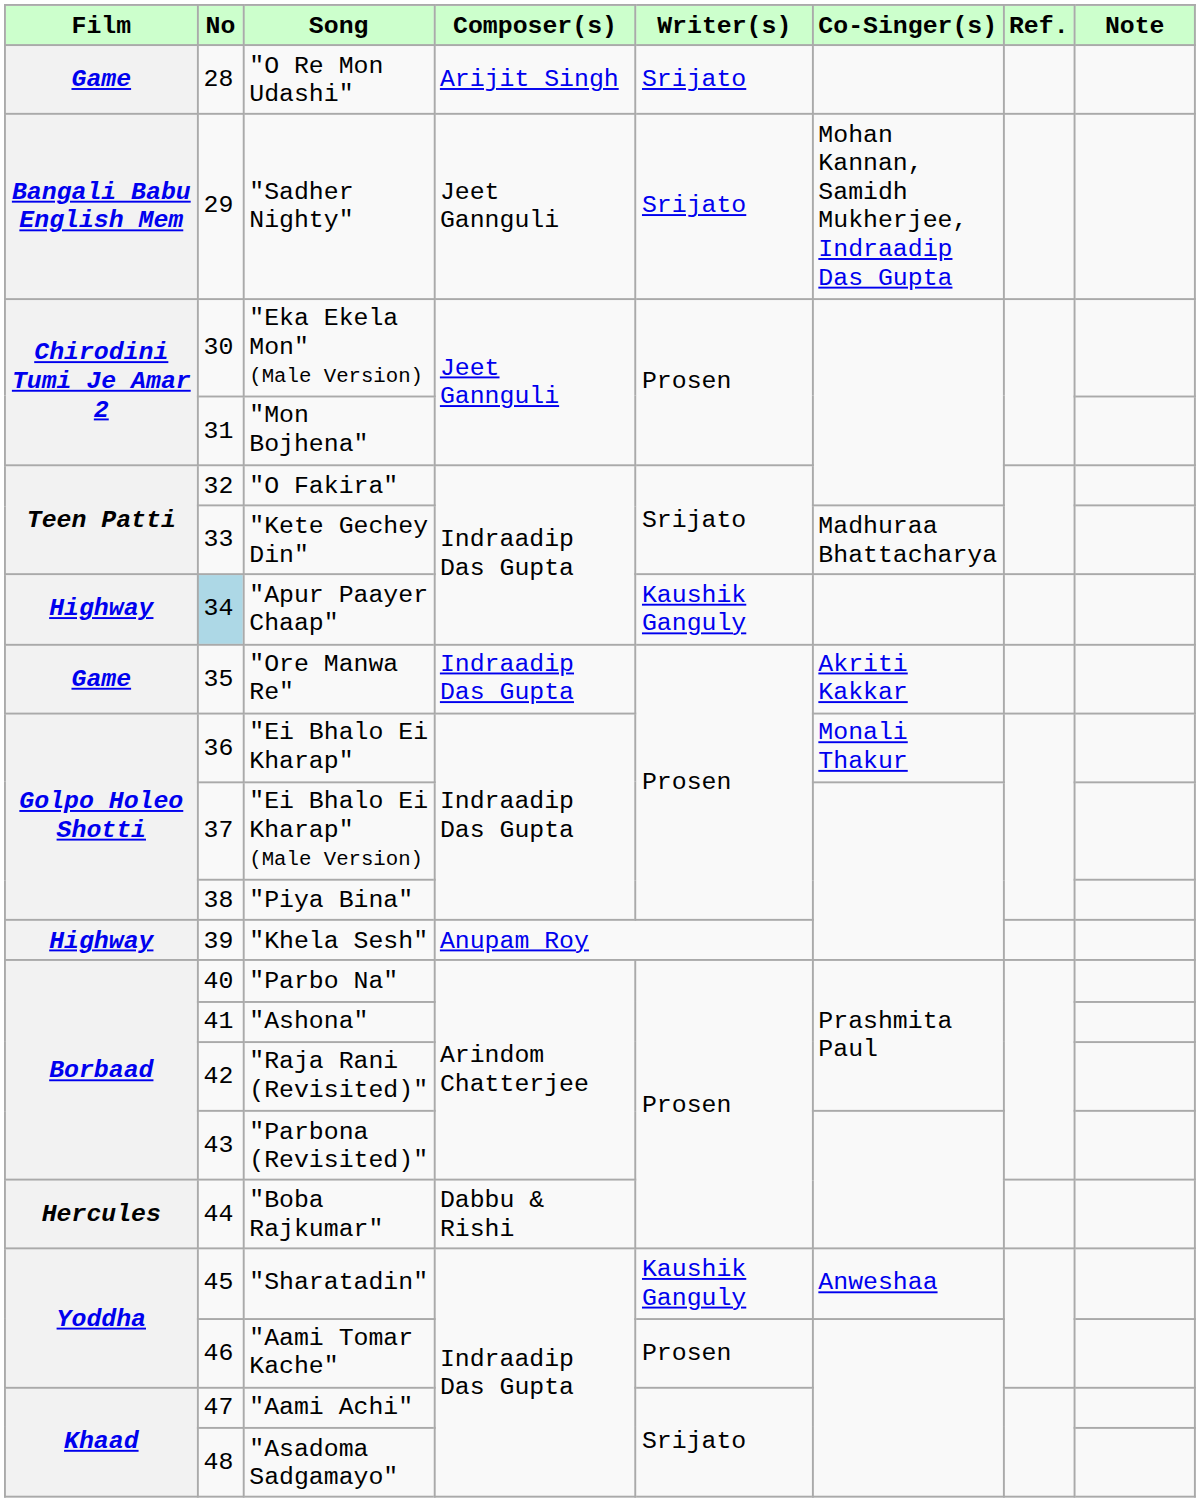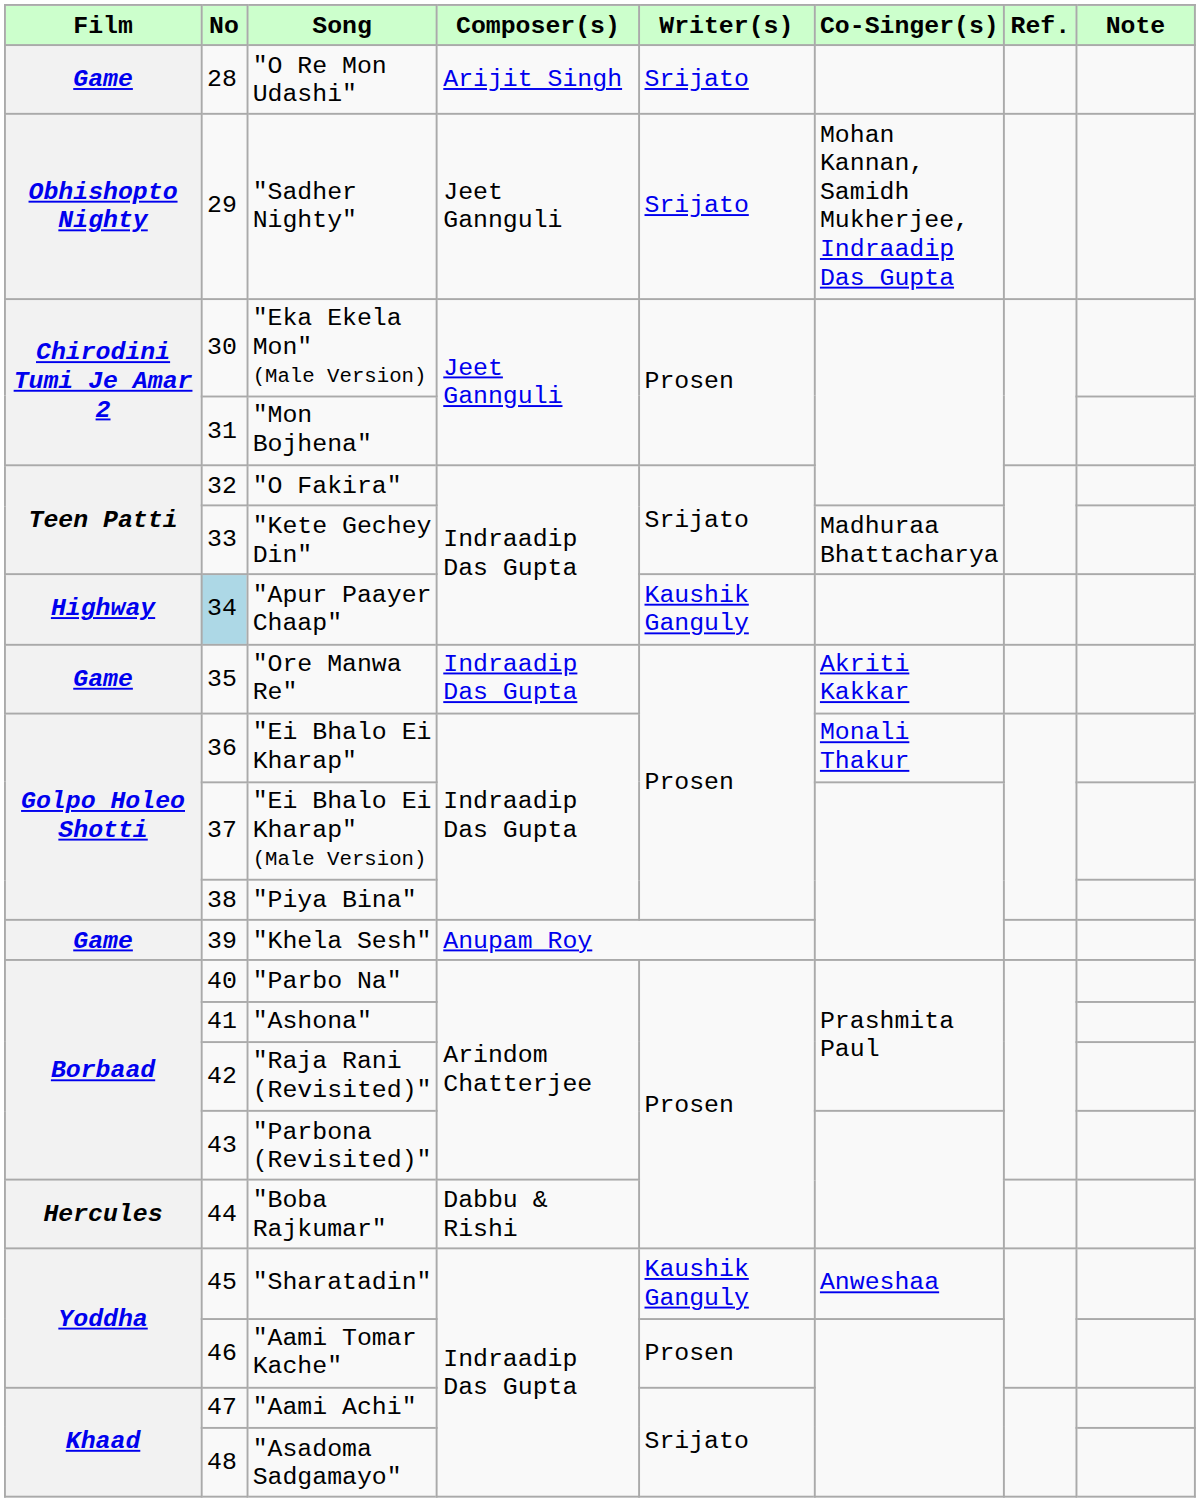 <table class="wikitable plainrowheaders" style="width:100%;" textcolor:#000;">
 <tr style="background:#cfc; text-align:center;">
 <td scope="col" style="width:18%;"><strong>Film</strong></td>
 <td scope="col" style="width:4%;"><strong>No</strong></td>
 <td scope="col" style="width:14%;"><strong>Song</strong></td>
 <td scope="col" style="width:18%;"><strong>Composer(s)</strong></td>
 <td scope="col" style="width:16%;"><strong>Writer(s)</strong></td>
 <td scope="col" style="width:16%;"><strong>Co-Singer(s)</strong></td>
 <td scope="col" style="width:2%;"><strong>Ref.</strong></td>
 <td scope="col" style="width:12%;"><strong>Note</strong></td>
 </tr>
 <tr>
 <th scope="row"><em><a href='#'>Game</a></em></th>
 <td>28</td>
 <td>"O Re Mon Udashi"</td>
 <td><a href='#'>Arijit Singh</a></td>
 <td><a href='#'>Srijato</a></td>
 <td></td>
 <td></td>
 <td></td>
 </tr>
 <tr>
-<th scope="row"><em><a href='#'>Bangali Babu English Mem</a></em></th>
+<th scope="row"><em><a href='#'>Obhishopto Nighty</a></em></th>
 <td>29</td>
 <td>"Sadher Nighty"</td>
 <td>Jeet Gannguli</td>
 <td><a href='#'>Srijato</a></td>
 <td>Mohan Kannan, Samidh Mukherjee, <a href='#'>Indraadip Das Gupta</a></td>
 <td></td>
 <td></td>
 </tr>
 <tr>
 <th rowspan="2" scope="row"><em><a href='#'>Chirodini Tumi Je Amar 2</a></em></th>
 <td>30</td>
 <td>"Eka Ekela Mon"<br><small>(Male Version)</small></td>
 <td rowspan="2"><a href='#'>Jeet Gannguli</a></td>
 <td rowspan="2">Prosen</td>
 <td rowspan="3"></td>
 <td rowspan="2"></td>
 <td></td>
 </tr>
 <tr>
 <td>31</td>
 <td>"Mon Bojhena"</td>
 <td></td>
 </tr>
 <tr>
 <th rowspan="2" scope="row"><em>Teen Patti</em></th>
 <td>32</td>
 <td>"O Fakira"</td>
 <td rowspan="3">Indraadip Das Gupta</td>
 <td rowspan="2">Srijato</td>
 <td rowspan="2"></td>
 <td></td>
 </tr>
 <tr>
 <td>33</td>
 <td>"Kete Gechey Din"</td>
 <td>Madhuraa Bhattacharya</td>
 <td></td>
 </tr>
 <tr>
 <th scope="row"><em><a href='#'>Highway</a></em></th>
 <td style="background: lightblue;">34</td>
 <td>"Apur Paayer Chaap"</td>
 <td><a href='#'>Kaushik Ganguly</a></td>
 <td></td>
 <td></td>
 <td></td>
 </tr>
 <tr>
 <th scope="row"><em><a href='#'>Game</a></em></th>
 <td>35</td>
 <td>"Ore Manwa Re"</td>
 <td><a href='#'>Indraadip Das Gupta</a></td>
 <td rowspan="4">Prosen</td>
 <td><a href='#'>Akriti Kakkar</a></td>
 <td></td>
 <td></td>
 </tr>
 <tr>
 <th rowspan="3" scope="row"><em><a href='#'>Golpo Holeo Shotti</a></em></th>
 <td>36</td>
 <td>"Ei Bhalo Ei Kharap"</td>
 <td rowspan="3">Indraadip Das Gupta</td>
 <td><a href='#'>Monali Thakur</a></td>
 <td rowspan="3"></td>
 <td></td>
 </tr>
 <tr>
 <td>37</td>
 <td>"Ei Bhalo Ei Kharap"<br><small>(Male Version)</small></td>
 <td rowspan="3"></td>
 <td></td>
 </tr>
 <tr>
 <td>38</td>
 <td>"Piya Bina"</td>
 <td></td>
 </tr>
 <tr>
-<th scope="row"><em><a href='#'>Highway</a></em></th>
+<th scope="row"><em><a href='#'>Game</a></em></th>
 <td>39</td>
 <td>"Khela Sesh"</td>
 <td colspan="2"><a href='#'>Anupam Roy</a></td>
 <td></td>
 <td></td>
 </tr>
 <tr>
 <th scope="row" rowspan="4"><em><a href='#'>Borbaad</a></em></th>
 <td>40</td>
 <td>"Parbo Na"</td>
 <td rowspan="4">Arindom Chatterjee</td>
 <td rowspan="5">Prosen</td>
 <td rowspan="3">Prashmita Paul</td>
 <td rowspan="4"></td>
 <td></td>
 </tr>
 <tr>
 <td>41</td>
 <td>"Ashona"</td>
 <td></td>
 </tr>
 <tr>
 <td>42</td>
 <td>"Raja Rani (Revisited)"</td>
 <td></td>
 </tr>
 <tr>
 <td>43</td>
 <td>"Parbona (Revisited)"</td>
 <td rowspan="2"></td>
 <td></td>
 </tr>
 <tr>
 <th scope="row"><em>Hercules</em></th>
 <td>44</td>
 <td>"Boba Rajkumar"</td>
 <td>Dabbu & Rishi</td>
 <td></td>
 <td></td>
 </tr>
 <tr>
 <th rowspan="2" scope="row"><em><a href='#'>Yoddha</a></em></th>
 <td>45</td>
 <td>"Sharatadin"</td>
 <td rowspan="4">Indraadip Das Gupta</td>
 <td><a href='#'>Kaushik Ganguly</a></td>
 <td><a href='#'>Anweshaa</a></td>
 <td rowspan="2"></td>
 <td></td>
 </tr>
 <tr>
 <td>46</td>
 <td>"Aami Tomar Kache"</td>
 <td>Prosen</td>
 <td rowspan="3"></td>
 <td></td>
 </tr>
 <tr>
 <th rowspan="2" scope="row"><em><a href='#'>Khaad</a></em></th>
 <td>47</td>
 <td>"Aami Achi"</td>
 <td rowspan="2">Srijato</td>
 <td rowspan="2"></td>
 <td></td>
 </tr>
 <tr>
 <td>48</td>
 <td>"Asadoma Sadgamayo"</td>
 <td></td>
 </tr>
 </table>
